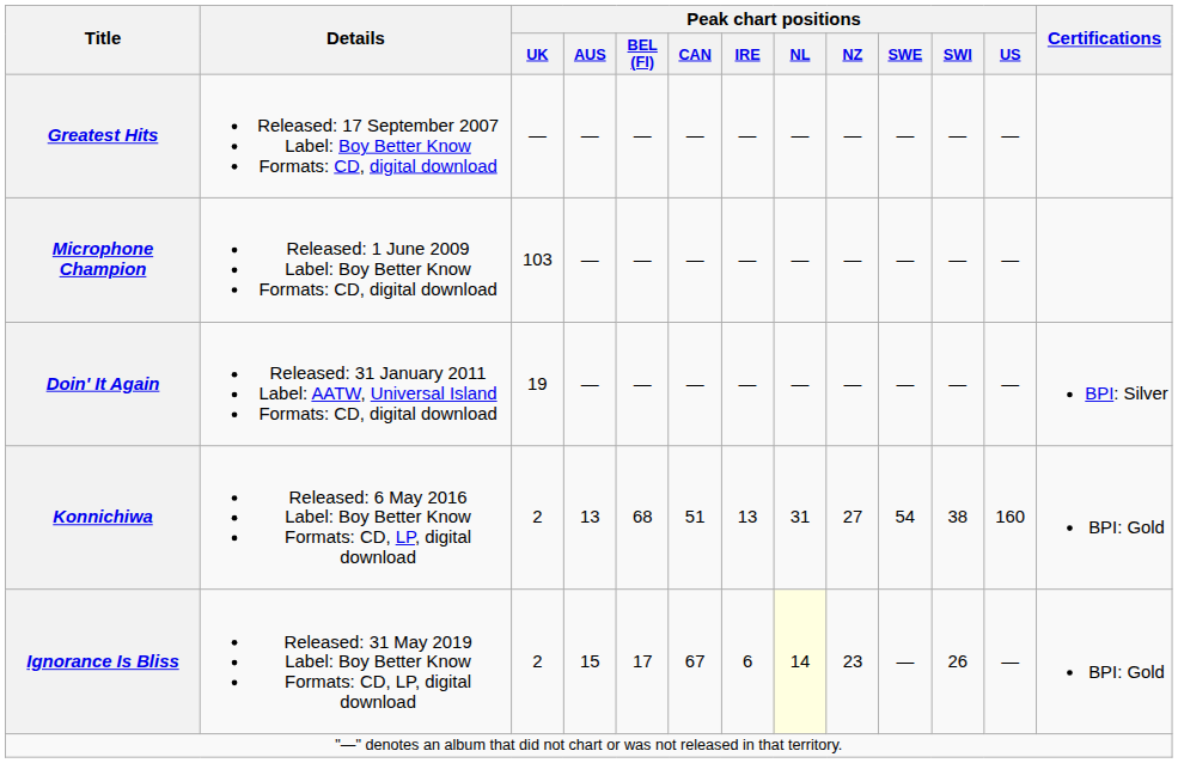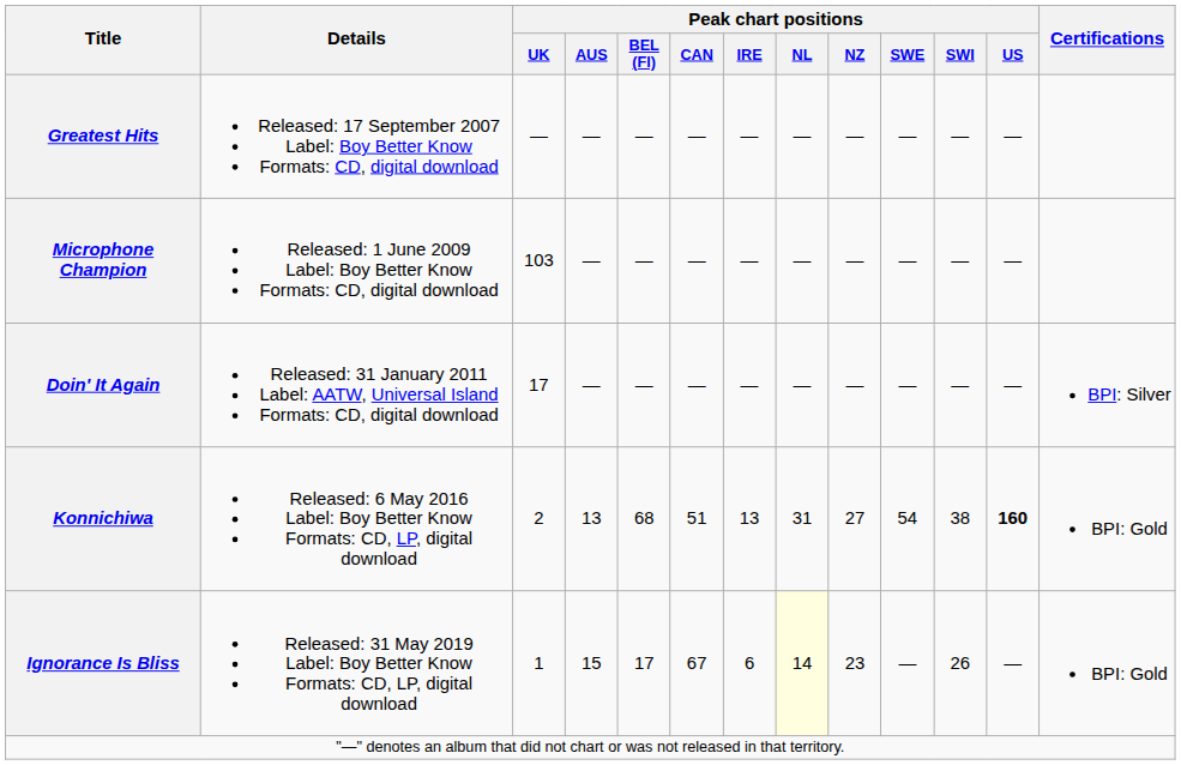 <table class="wikitable plainrowheaders" style="text-align:center;">
 <tr>
 <th scope="col" rowspan="2" style="width:10.5em;">Title</th>
 <th scope="col" rowspan="2" style="width:17em;">Details</th>
 <th scope="col" colspan="10">Peak chart positions</th>
 <th scope="col" rowspan="2"><a href='#'>Certifications</a></th>
 </tr>
 <tr>
 <th scope="col" style="width:3em;font-size:85%;"><a href='#'>UK</a><br></th>
 <th scope="col" style="width:3em;font-size:85%;"><a href='#'>AUS</a><br></th>
 <th scope="col" style="width:3em;font-size:85%;"><a href='#'>BEL (Fl)</a><br></th>
 <th scope="col" style="width:3em;font-size:85%;"><a href='#'>CAN</a><br></th>
 <th scope="col" style="width:3em;font-size:85%;"><a href='#'>IRE</a><br></th>
 <th scope="col" style="width:3em;font-size:85%;"><a href='#'>NL</a><br></th>
 <th scope="col" style="width:3em;font-size:85%;"><a href='#'>NZ</a><br></th>
 <th scope="col" style="width:3em;font-size:85%;"><a href='#'>SWE</a><br></th>
 <th scope="col" style="width:3em;font-size:85%;"><a href='#'>SWI</a><br></th>
 <th scope="col" style="width:3em;font-size:85%;"><a href='#'>US</a><br></th>
 </tr>
 <tr>
 <th scope="row"><em><a href='#'>Greatest Hits</a></em></th>
 <td><br><ul><li>Released: 17 September 2007</li><li>Label: <a href='#'>Boy Better Know</a></li><li>Formats: <a href='#'>CD</a>, <a href='#'>digital download</a></li></ul></td>
 <td>—</td>
 <td>—</td>
 <td>—</td>
 <td>—</td>
 <td>—</td>
 <td>—</td>
 <td>—</td>
 <td>—</td>
 <td>—</td>
 <td>—</td>
 <td></td>
 </tr>
 <tr>
 <th scope="row"><em><a href='#'>Microphone Champion</a></em></th>
 <td><br><ul><li>Released: 1 June 2009</li><li>Label: Boy Better Know</li><li>Formats: CD, digital download</li></ul></td>
 <td>103</td>
 <td>—</td>
 <td>—</td>
 <td>—</td>
 <td>—</td>
 <td>—</td>
 <td>—</td>
 <td>—</td>
 <td>—</td>
 <td>—</td>
 <td></td>
 </tr>
 <tr>
 <th scope="row"><em><a href='#'>Doin' It Again</a></em></th>
 <td><br><ul><li>Released: 31 January 2011</li><li>Label: <a href='#'>AATW</a>, <a href='#'>Universal Island</a></li><li>Formats: CD, digital download</li></ul></td>
-<td>19</td>
+<td>17</td>
 <td>—</td>
 <td>—</td>
 <td>—</td>
 <td>—</td>
 <td>—</td>
 <td>—</td>
 <td>—</td>
 <td>—</td>
 <td>—</td>
 <td><br><ul><li><a href='#'>BPI</a>: Silver</li></ul></td>
 </tr>
 <tr>
 <th scope="row"><em><a href='#'>Konnichiwa</a></em></th>
 <td><br><ul><li>Released: 6 May 2016</li><li>Label: Boy Better Know</li><li>Formats: CD, <a href='#'>LP</a>, digital download</li></ul></td>
 <td>2</td>
 <td>13</td>
 <td>68</td>
 <td>51</td>
 <td>13</td>
 <td>31</td>
 <td>27</td>
 <td>54</td>
 <td>38</td>
-<td>160</td>
+<td><strong>160</strong></td>
 <td><br><ul><li>BPI: Gold</li></ul></td>
 </tr>
 <tr>
 <th scope="row"><em><a href='#'>Ignorance Is Bliss</a></em></th>
 <td><br><ul><li>Released: 31 May 2019</li><li>Label: Boy Better Know</li><li>Formats: CD, LP, digital download</li></ul></td>
-<td>2</td>
+<td>1</td>
 <td>15</td>
 <td>17</td>
 <td>67</td>
 <td>6</td>
 <td style="background: lightyellow;">14</td>
 <td>23</td>
 <td>—</td>
 <td>26</td>
 <td>—</td>
 <td><br><ul><li>BPI: Gold</li></ul></td>
 </tr>
 <tr>
 <td colspan="15" style="font-size:85%">"—" denotes an album that did not chart or was not released in that territory.</td>
 </tr>
 </table>
